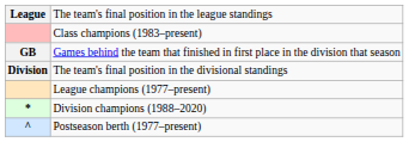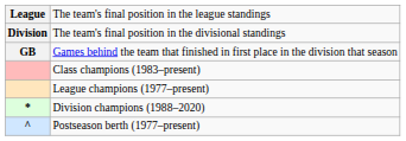 <table class="wikitable plainrowheaders" style="font-size:85%">
 <tr>
 <th scope="row" style="text-align:center"><strong>League</strong></th>
 <td>The team's final position in the league standings</td>
 </tr>
 <tr>
-<th scope="row" style="text-align:center; background-color:#FFBBBB"></th>
-<td>Class champions (1983–present)</td>
+<th scope="row" style="text-align:center"><strong>Division</strong></th>
+<td>The team's final position in the divisional standings</td>
 </tr>
 <tr>
 <th scope="row" style="text-align:center"><strong>GB</strong></th>
 <td><a href='#'>Games behind</a> the team that finished in first place in the division that season</td>
 </tr>
 <tr>
-<th scope="row" style="text-align:center"><strong>Division</strong></th>
-<td>The team's final position in the divisional standings</td>
+<th scope="row" style="text-align:center; background-color:#FFBBBB"></th>
+<td>Class champions (1983–present)</td>
 </tr>
 <tr>
 <th scope="row" style="text-align:center; background-color:#FFE6BD"></th>
 <td>League champions (1977–present)</td>
 </tr>
 <tr>
 <th scope="row" style="text-align:center; background-color:#DDFFDD">*</th>
 <td>Division champions (1988–2020)</td>
 </tr>
 <tr>
 <th scope="row" style="text-align:center; background-color:#D0E7FF">^</th>
 <td>Postseason berth (1977–present)</td>
 </tr>
 </table>
